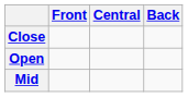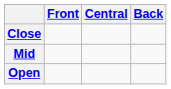 <table class="wikitable">
 <tr>
 <th></th>
 <th><a href='#'>Front</a></th>
 <th><a href='#'>Central</a></th>
 <th><a href='#'>Back</a></th>
 </tr>
 <tr align=center>
 <th><a href='#'>Close</a></th>
 <td>   </td>
 <td></td>
 <td>   </td>
 </tr>
 <tr align=center>
+<th><a href='#'>Mid</a></th>
+<td>   </td>
+<td></td>
+<td>   </td>
+</tr>
+<tr align=center>
 <th><a href='#'>Open</a></th>
 <td></td>
 <td>   </td>
 <td></td>
 </tr>
-<tr align=center>
-<th><a href='#'>Mid</a></th>
-<td>   </td>
-<td></td>
-<td>   </td>
-</tr>
 </table>
